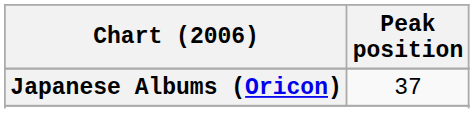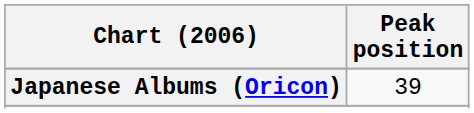 <table class="wikitable sortable plainrowheaders" style="text-align:center">
 <tr>
 <th scope="col">Chart (2006)</th>
 <th scope="col">Peak<br>position</th>
 </tr>
 <tr>
 </tr>
 <tr>
 </tr>
 <tr>
 </tr>
 <tr>
 </tr>
 <tr>
 </tr>
 <tr>
 </tr>
 <tr>
 </tr>
 <tr>
 </tr>
 <tr>
 </tr>
 <tr>
 </tr>
 <tr>
 </tr>
 <tr>
 </tr>
 <tr>
 <th scope="row">Japanese Albums (<a href='#'>Oricon</a>)</th>
-<td>37</td>
+<td>39</td>
 </tr>
 <tr>
 </tr>
 <tr>
 </tr>
 <tr>
 </tr>
 <tr>
 </tr>
 <tr>
 </tr>
 <tr>
 </tr>
 <tr>
 </tr>
 <tr>
 </tr>
 <tr>
 </tr>
 <tr>
 </tr>
 <tr>
 </tr>
 </table>
